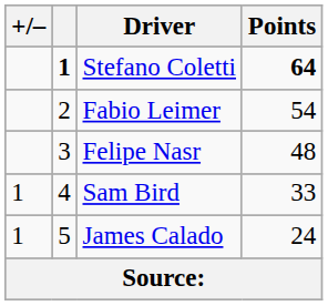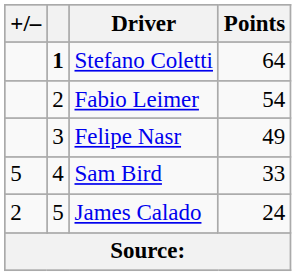 <table class="wikitable" style="font-size:85%">
 <tr>
 <th scope="col">+/–</th>
 <th scope="col"></th>
 <th scope="col">Driver</th>
 <th scope="col">Points</th>
 </tr>
 <tr>
 <td align="left"></td>
 <td align="center"><strong>1</strong></td>
 <td> <a href='#'>Stefano Coletti</a></td>
-<td align="right"><strong>64</strong></td>
+<td align="right">64</td>
 </tr>
 <tr>
 <td align="left"></td>
 <td align="center">2</td>
 <td> <a href='#'>Fabio Leimer</a></td>
 <td align="right">54</td>
 </tr>
 <tr>
 <td align="left"></td>
 <td align="center">3</td>
 <td> <a href='#'>Felipe Nasr</a></td>
-<td align="right">48</td>
+<td align="right">49</td>
 </tr>
 <tr>
-<td align="left"> 1</td>
+<td align="left"> 5</td>
 <td align="center">4</td>
 <td> <a href='#'>Sam Bird</a></td>
 <td align="right">33</td>
 </tr>
 <tr>
-<td align="left"> 1</td>
+<td align="left"> 2</td>
 <td align="center">5</td>
 <td> <a href='#'>James Calado</a></td>
 <td align="right">24</td>
 </tr>
 <tr>
 <th colspan="4">Source:</th>
 </tr>
 </table>
